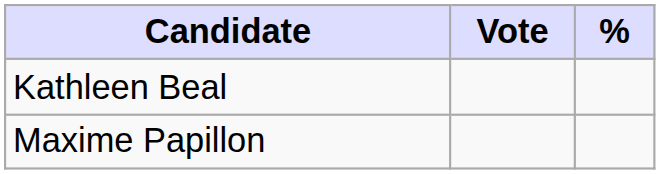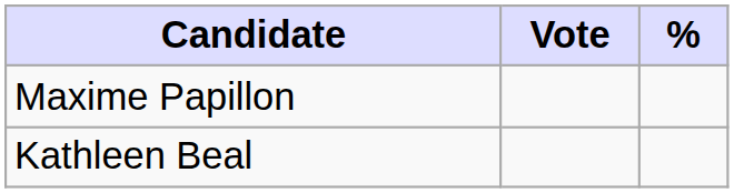 <table class="wikitable">
 <tr>
 <th style="background:#ddf; width:200px;">Candidate</th>
 <th style="background:#ddf; width:50px;">Vote</th>
 <th style="background:#ddf; width:30px;">%</th>
 </tr>
 <tr>
+<td>Maxime Papillon</td>
+<td></td>
+<td></td>
+</tr>
+<tr>
 <td>Kathleen Beal</td>
 <td></td>
 <td></td>
 </tr>
-<tr>
-<td>Maxime Papillon</td>
-<td></td>
-<td></td>
-</tr>
 </table>
